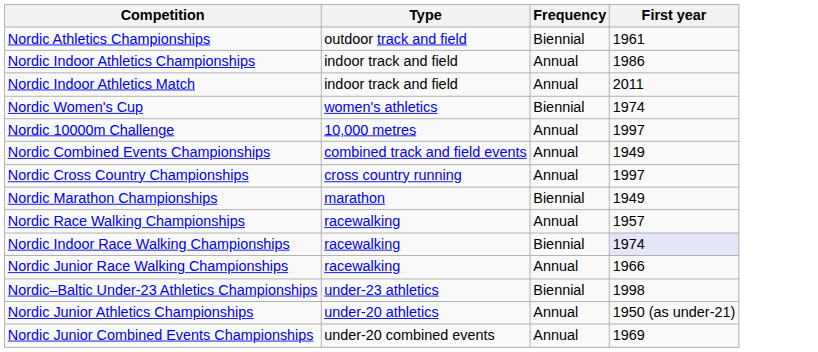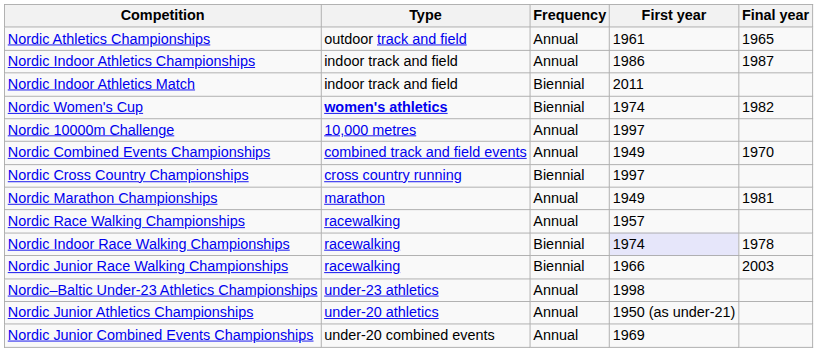 <table class=wikitable>
 <tr>
 <th>Competition</th>
 <th>Type</th>
 <th>Frequency</th>
 <th>First year</th>
+<th>Final year</th>
 </tr>
 <tr>
 <td><a href='#'>Nordic Athletics Championships</a></td>
 <td>outdoor <a href='#'>track and field</a></td>
-<td>Biennial</td>
+<td>Annual</td>
 <td>1961</td>
+<td>1965</td>
 </tr>
 <tr>
 <td><a href='#'>Nordic Indoor Athletics Championships</a></td>
 <td>indoor track and field</td>
 <td>Annual</td>
 <td>1986</td>
+<td>1987</td>
 </tr>
 <tr>
 <td><a href='#'>Nordic Indoor Athletics Match</a></td>
 <td>indoor track and field</td>
-<td>Annual</td>
+<td>Biennial</td>
 <td>2011</td>
+<td></td>
 </tr>
 <tr>
 <td><a href='#'>Nordic Women's Cup</a></td>
-<td><a href='#'>women's athletics</a></td>
+<td><strong><a href='#'>women's athletics</a></strong></td>
 <td>Biennial</td>
 <td>1974</td>
+<td>1982</td>
 </tr>
 <tr>
 <td><a href='#'>Nordic 10000m Challenge</a></td>
 <td><a href='#'>10,000 metres</a></td>
 <td>Annual</td>
 <td>1997</td>
+<td></td>
 </tr>
 <tr>
 <td><a href='#'>Nordic Combined Events Championships</a></td>
 <td><a href='#'>combined track and field events</a></td>
 <td>Annual</td>
 <td>1949</td>
+<td>1970</td>
 </tr>
 <tr>
 <td><a href='#'>Nordic Cross Country Championships</a></td>
 <td><a href='#'>cross country running</a></td>
-<td>Annual</td>
+<td>Biennial</td>
 <td>1997</td>
+<td></td>
 </tr>
 <tr>
 <td><a href='#'>Nordic Marathon Championships</a></td>
 <td><a href='#'>marathon</a></td>
-<td>Biennial</td>
+<td>Annual</td>
 <td>1949</td>
+<td>1981</td>
 </tr>
 <tr>
 <td><a href='#'>Nordic Race Walking Championships</a></td>
 <td><a href='#'>racewalking</a></td>
 <td>Annual</td>
 <td>1957</td>
+<td></td>
 </tr>
 <tr>
 <td><a href='#'>Nordic Indoor Race Walking Championships</a></td>
 <td><a href='#'>racewalking</a></td>
 <td>Biennial</td>
 <td style="background: lavender;">1974</td>
+<td>1978</td>
 </tr>
 <tr>
 <td><a href='#'>Nordic Junior Race Walking Championships</a></td>
 <td><a href='#'>racewalking</a></td>
-<td>Annual</td>
+<td>Biennial</td>
 <td>1966</td>
+<td>2003</td>
 </tr>
 <tr>
 <td><a href='#'>Nordic–Baltic Under-23 Athletics Championships</a></td>
 <td><a href='#'>under-23 athletics</a></td>
-<td>Biennial</td>
+<td>Annual</td>
 <td>1998</td>
+<td></td>
 </tr>
 <tr>
 <td><a href='#'>Nordic Junior Athletics Championships</a></td>
 <td><a href='#'>under-20 athletics</a></td>
 <td>Annual</td>
 <td>1950 (as under-21)</td>
+<td></td>
 </tr>
 <tr>
 <td><a href='#'>Nordic Junior Combined Events Championships</a></td>
 <td>under-20 combined events</td>
 <td>Annual</td>
 <td>1969</td>
+<td></td>
 </tr>
 </table>
